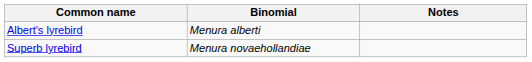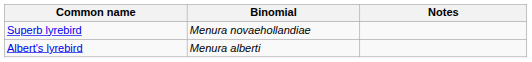 <table style="width:60%;" class="wikitable">
 <tr>
 <th width=35%>Common name</th>
 <th width=33%>Binomial</th>
 <th width=32%>Notes</th>
 </tr>
 <tr>
+<td><a href='#'>Superb lyrebird</a></td>
+<td><em>Menura novaehollandiae</em></td>
+<td></td>
+</tr>
+<tr>
 <td><a href='#'>Albert's lyrebird</a></td>
 <td><em>Menura alberti</em></td>
 <td></td>
 </tr>
-<tr>
-<td><a href='#'>Superb lyrebird</a></td>
-<td><em>Menura novaehollandiae</em></td>
-<td></td>
-</tr>
 </table>
